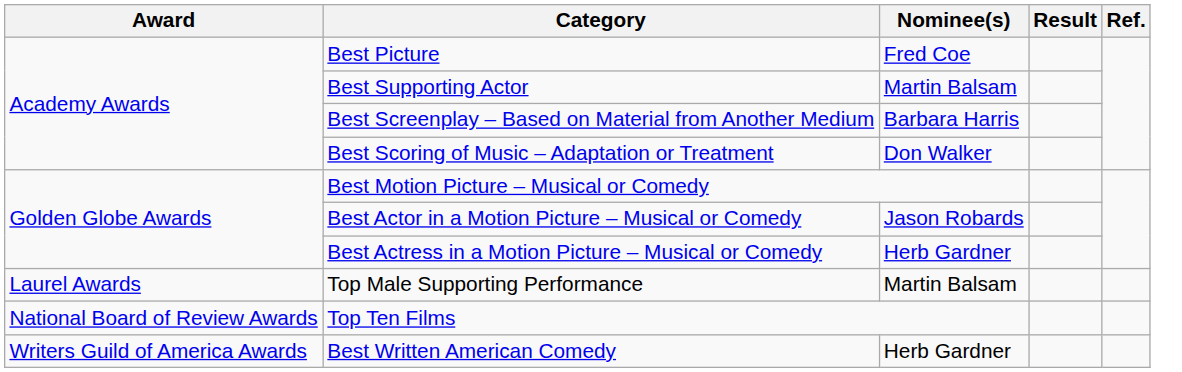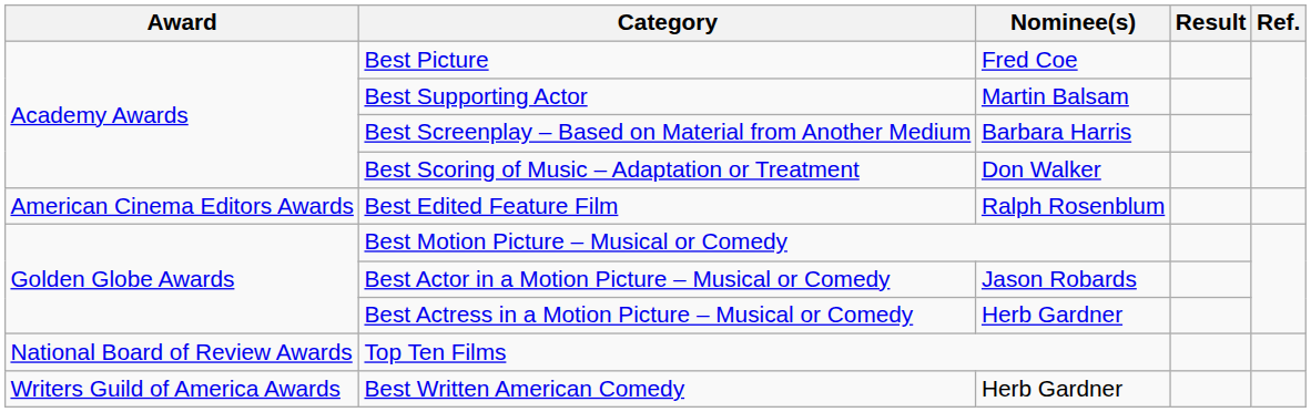 <table class="wikitable plainrowheaders">
 <tr>
 <th>Award</th>
 <th>Category</th>
 <th>Nominee(s)</th>
 <th>Result</th>
 <th>Ref.</th>
 </tr>
 <tr>
 <td rowspan="4"><a href='#'>Academy Awards</a></td>
 <td><a href='#'>Best Picture</a></td>
 <td><a href='#'>Fred Coe</a></td>
 <td></td>
 <td align="center" rowspan="4"></td>
 </tr>
 <tr>
 <td><a href='#'>Best Supporting Actor</a></td>
 <td><a href='#'>Martin Balsam</a></td>
 <td></td>
 </tr>
 <tr>
 <td><a href='#'>Best Screenplay – Based on Material from Another Medium</a></td>
 <td><a href='#'>Barbara Harris</a></td>
 <td></td>
 </tr>
 <tr>
 <td><a href='#'>Best Scoring of Music – Adaptation or Treatment</a></td>
 <td><a href='#'>Don Walker</a></td>
 <td></td>
 </tr>
 <tr>
+<td><a href='#'>American Cinema Editors Awards</a></td>
+<td><a href='#'>Best Edited Feature Film</a></td>
+<td><a href='#'>Ralph Rosenblum</a></td>
+<td></td>
+<td align="center"></td>
+</tr>
+<tr>
 <td rowspan="3"><a href='#'>Golden Globe Awards</a></td>
 <td colspan="2"><a href='#'>Best Motion Picture – Musical or Comedy</a></td>
 <td></td>
 <td align="center" rowspan="3"></td>
 </tr>
 <tr>
 <td><a href='#'>Best Actor in a Motion Picture – Musical or Comedy</a></td>
 <td><a href='#'>Jason Robards</a></td>
 <td></td>
 </tr>
 <tr>
 <td><a href='#'>Best Actress in a Motion Picture – Musical or Comedy</a></td>
 <td><a href='#'>Herb Gardner</a></td>
 <td></td>
 </tr>
 <tr>
-<td><a href='#'>Laurel Awards</a></td>
-<td>Top Male Supporting Performance</td>
-<td>Martin Balsam</td>
-<td></td>
-<td align="center"></td>
-</tr>
-<tr>
 <td><a href='#'>National Board of Review Awards</a></td>
 <td colspan="2"><a href='#'>Top Ten Films</a></td>
 <td></td>
 <td align="center"></td>
 </tr>
 <tr>
 <td><a href='#'>Writers Guild of America Awards</a></td>
 <td><a href='#'>Best Written American Comedy</a></td>
 <td>Herb Gardner</td>
 <td></td>
 <td align="center"></td>
 </tr>
 </table>
